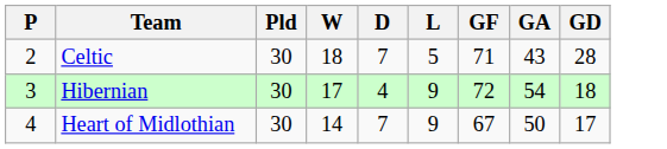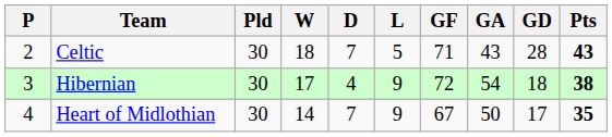 <table class="wikitable" style="text-align: center;">
 <tr>
 <th width=30>P</th>
 <th width=140>Team</th>
 <th width=30>Pld</th>
 <th width=30>W</th>
 <th width=30>D</th>
 <th width=30>L</th>
 <th width=30>GF</th>
 <th width=30>GA</th>
 <th width=30>GD</th>
+<th width=30>Pts</th>
 </tr>
 <tr>
 <td>2</td>
 <td align=left><a href='#'>Celtic</a></td>
 <td>30</td>
 <td>18</td>
 <td>7</td>
 <td>5</td>
 <td>71</td>
 <td>43</td>
 <td>28</td>
+<td><strong>43</strong></td>
 </tr>
 <tr style="background:#ccffcc;">
 <td>3</td>
 <td align=left><a href='#'>Hibernian</a></td>
 <td>30</td>
 <td>17</td>
 <td>4</td>
 <td>9</td>
 <td>72</td>
 <td>54</td>
 <td>18</td>
+<td><strong>38</strong></td>
 </tr>
 <tr>
 <td>4</td>
 <td align=left><a href='#'>Heart of Midlothian</a></td>
 <td>30</td>
 <td>14</td>
 <td>7</td>
 <td>9</td>
 <td>67</td>
 <td>50</td>
 <td>17</td>
+<td><strong>35</strong></td>
 </tr>
 </table>
